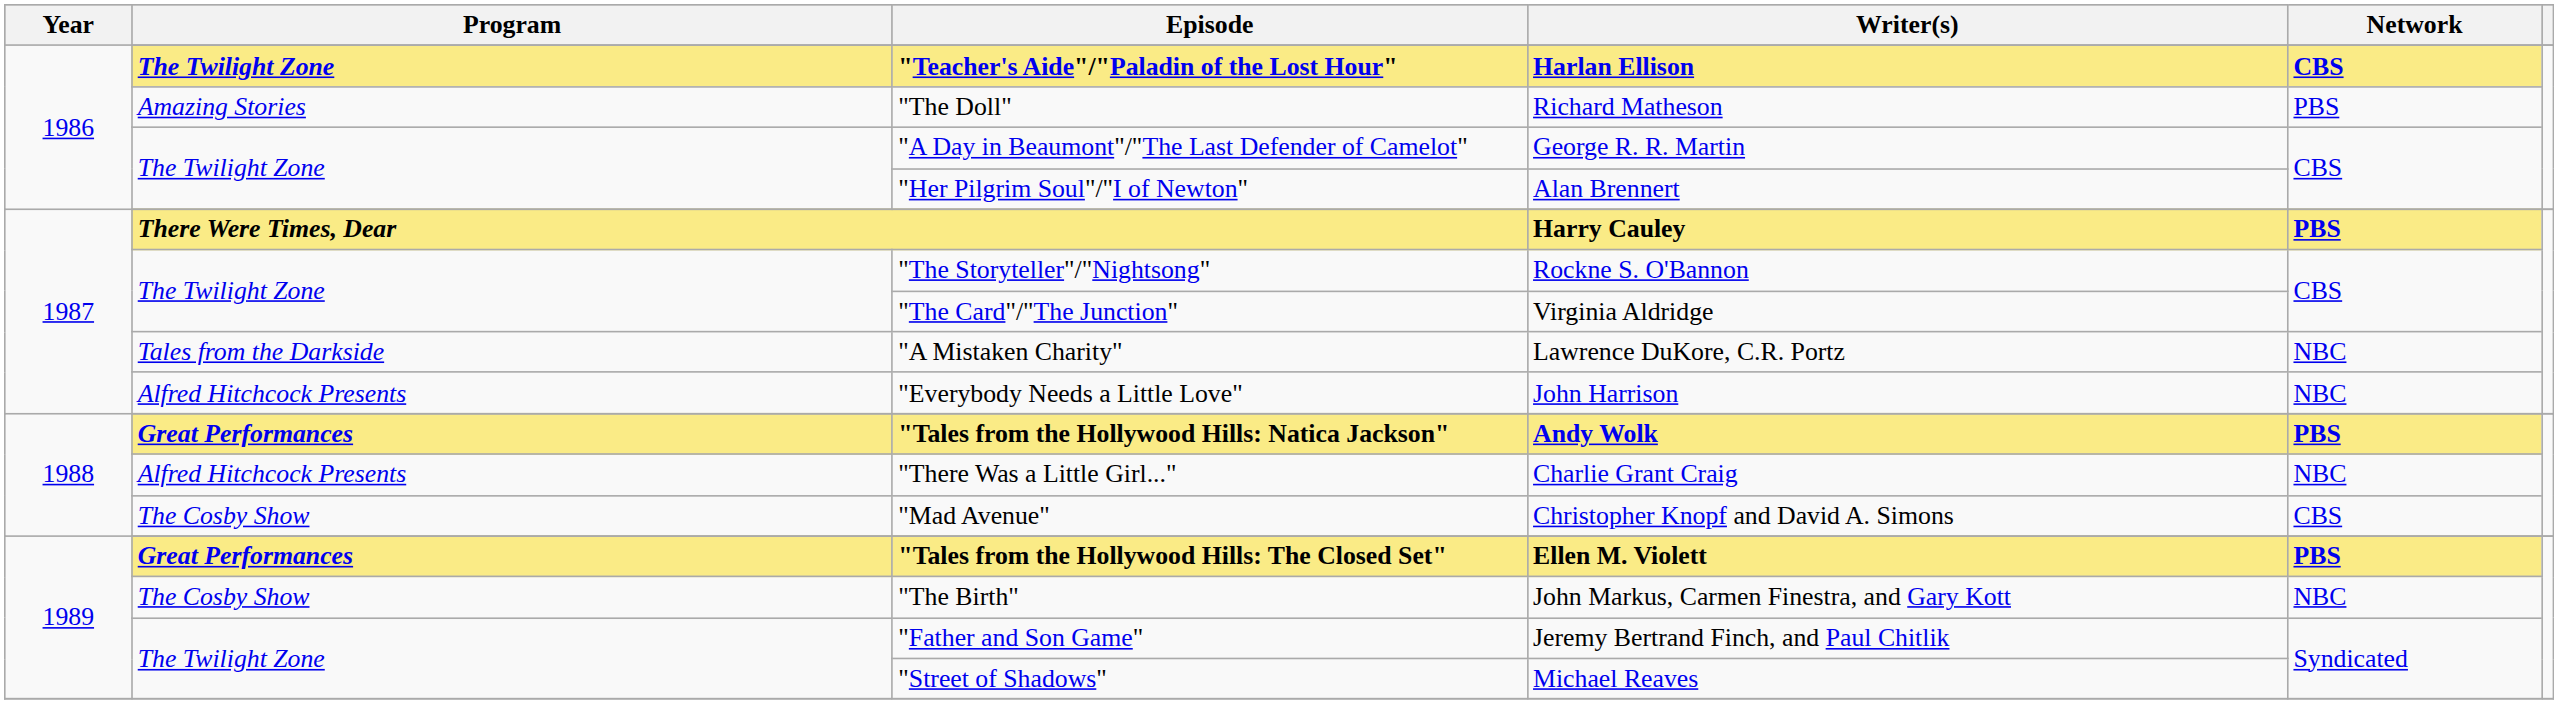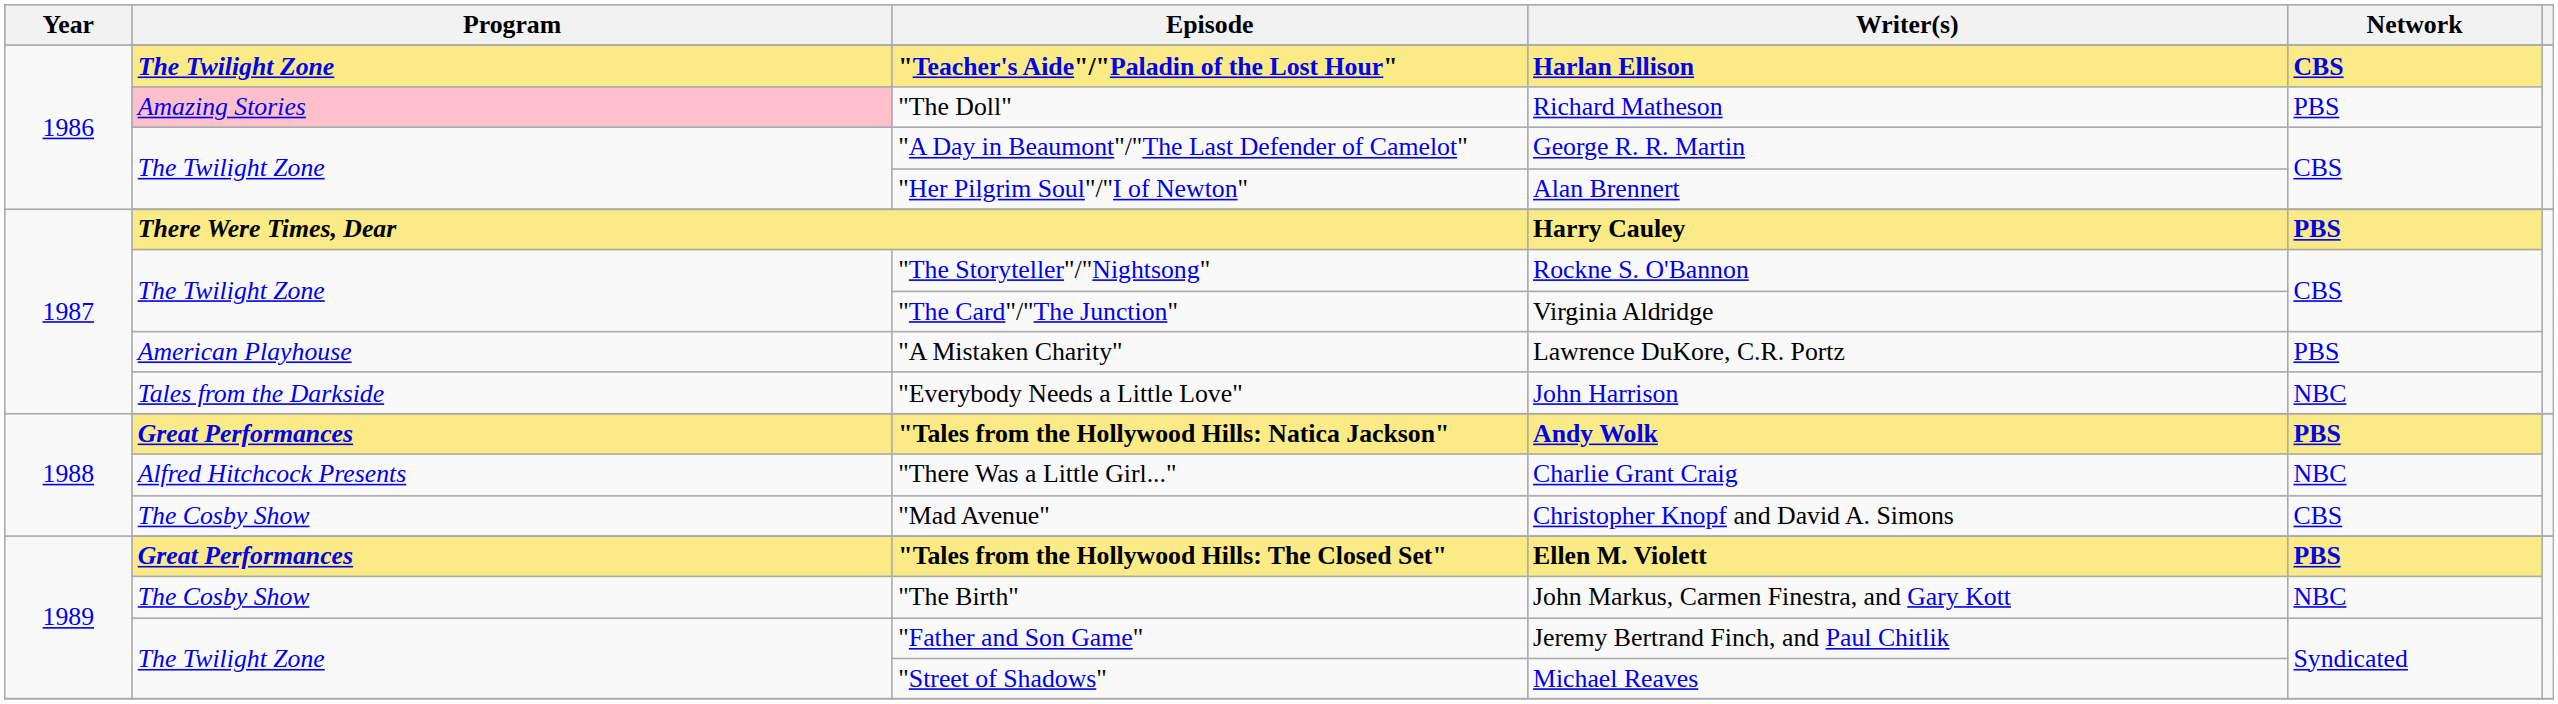 <table class="wikitable" style="width:100%">
 <tr bgcolor="#bebebe">
 <th width="5%">Year</th>
 <th width="30%">Program</th>
 <th width="25%">Episode</th>
 <th width="30%">Writer(s)</th>
 <th width="10%">Network</th>
 <th scope="col" style="width:2%;" class="unsortable"></th>
 </tr>
 <tr>
 <td rowspan="5" style="text-align:center"><a href='#'>1986</a></td>
 </tr>
 <tr>
 <td style="background:#FAEB86"><strong><em><a href='#'>The Twilight Zone</a></em></strong></td>
 <td style="background:#FAEB86"><strong>"<a href='#'>Teacher's Aide</a>"/"<a href='#'>Paladin of the Lost Hour</a>"</strong></td>
 <td style="background:#FAEB86"><strong><a href='#'>Harlan Ellison</a></strong></td>
 <td style="background:#FAEB86"><strong><a href='#'>CBS</a></strong></td>
 <td rowspan="4"></td>
 </tr>
 <tr>
-<td><em><a href='#'>Amazing Stories</a></em></td>
+<td style="background: pink;"><em><a href='#'>Amazing Stories</a></em></td>
 <td>"The Doll"</td>
 <td><a href='#'>Richard Matheson</a></td>
 <td><a href='#'>PBS</a></td>
 </tr>
 <tr>
 <td rowspan="2"><em><a href='#'>The Twilight Zone</a></em></td>
 <td>"<a href='#'>A Day in Beaumont</a>"/"<a href='#'>The Last Defender of Camelot</a>"</td>
 <td><a href='#'>George R. R. Martin</a></td>
 <td rowspan="2"><a href='#'>CBS</a></td>
 </tr>
 <tr>
 <td>"<a href='#'>Her Pilgrim Soul</a>"/"<a href='#'>I of Newton</a>"</td>
 <td><a href='#'>Alan Brennert</a></td>
 </tr>
 <tr>
 <td rowspan="6" style="text-align:center"><a href='#'>1987</a></td>
 </tr>
 <tr>
 <td colspan="2" style="background:#FAEB86"><strong><em>There Were Times, Dear</em></strong></td>
 <td style="background:#FAEB86"><strong>Harry Cauley</strong></td>
 <td style="background:#FAEB86"><strong><a href='#'>PBS</a></strong></td>
 <td rowspan="5"></td>
 </tr>
 <tr>
 <td rowspan="2"><em><a href='#'>The Twilight Zone</a></em></td>
 <td>"<a href='#'>The Storyteller</a>"/"<a href='#'>Nightsong</a>"</td>
 <td><a href='#'>Rockne S. O'Bannon</a></td>
 <td rowspan="2"><a href='#'>CBS</a></td>
 </tr>
 <tr>
 <td>"<a href='#'>The Card</a>"/"<a href='#'>The Junction</a>"</td>
 <td>Virginia Aldridge</td>
 </tr>
 <tr>
-<td><em><a href='#'>Tales from the Darkside</a></em></td>
+<td><em><a href='#'>American Playhouse</a></em></td>
 <td>"A Mistaken Charity"</td>
 <td>Lawrence DuKore, C.R. Portz</td>
-<td><a href='#'>NBC</a></td>
+<td><a href='#'>PBS</a></td>
 </tr>
 <tr>
-<td><em><a href='#'>Alfred Hitchcock Presents</a></em></td>
+<td><em><a href='#'>Tales from the Darkside</a></em></td>
 <td>"Everybody Needs a Little Love"</td>
 <td><a href='#'>John Harrison</a></td>
 <td><a href='#'>NBC</a></td>
 </tr>
 <tr>
 <td rowspan="4" style="text-align:center"><a href='#'>1988</a></td>
 </tr>
 <tr>
 <td style="background:#FAEB86"><strong><em><a href='#'>Great Performances</a></em></strong></td>
 <td style="background:#FAEB86"><strong>"Tales from the Hollywood Hills: Natica Jackson"</strong></td>
 <td style="background:#FAEB86"><strong><a href='#'>Andy Wolk</a></strong></td>
 <td style="background:#FAEB86"><strong><a href='#'>PBS</a></strong></td>
 <td rowspan="3"></td>
 </tr>
 <tr>
 <td><em><a href='#'>Alfred Hitchcock Presents</a></em></td>
 <td>"There Was a Little Girl..."</td>
 <td><a href='#'>Charlie Grant Craig</a></td>
 <td><a href='#'>NBC</a></td>
 </tr>
 <tr>
 <td><em><a href='#'>The Cosby Show</a></em></td>
 <td>"Mad Avenue"</td>
 <td><a href='#'>Christopher Knopf</a> and David A. Simons</td>
 <td><a href='#'>CBS</a></td>
 </tr>
 <tr>
 <td rowspan="5" style="text-align:center"><a href='#'>1989</a></td>
 </tr>
 <tr>
 <td style="background:#FAEB86"><strong><em><a href='#'>Great Performances</a></em></strong></td>
 <td style="background:#FAEB86"><strong>"Tales from the Hollywood Hills: The Closed Set"</strong></td>
 <td style="background:#FAEB86"><strong>Ellen M. Violett</strong></td>
 <td style="background:#FAEB86"><strong><a href='#'>PBS</a></strong></td>
 <td rowspan="4"></td>
 </tr>
 <tr>
 <td><em><a href='#'>The Cosby Show</a></em></td>
 <td>"The Birth"</td>
 <td>John Markus, Carmen Finestra, and <a href='#'>Gary Kott</a></td>
 <td><a href='#'>NBC</a></td>
 </tr>
 <tr>
 <td rowspan="2"><em><a href='#'>The Twilight Zone</a></em></td>
 <td>"<a href='#'>Father and Son Game</a>"</td>
 <td>Jeremy Bertrand Finch, and <a href='#'>Paul Chitlik</a></td>
 <td rowspan="2"><a href='#'>Syndicated</a></td>
 </tr>
 <tr>
 <td>"<a href='#'>Street of Shadows</a>"</td>
 <td><a href='#'>Michael Reaves</a></td>
 </tr>
 <tr>
 </tr>
 </table>
